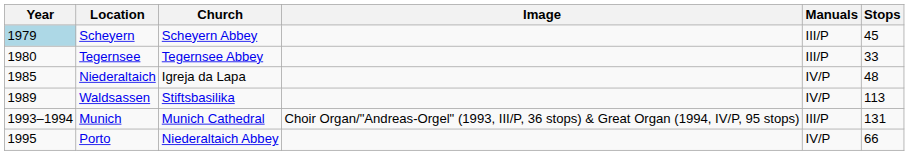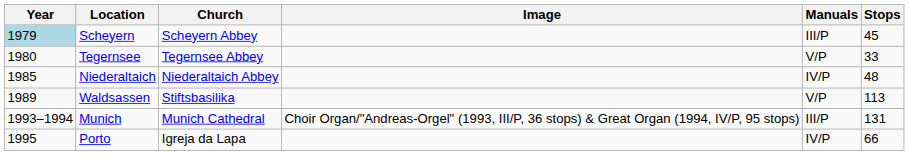 <table class="wikitable sortable">
 <tr>
 <th>Year</th>
 <th>Location</th>
 <th>Church</th>
 <th class=unsortable>Image</th>
 <th>Manuals</th>
 <th>Stops</th>
 </tr>
 <tr>
 <td style="background: lightblue;">1979</td>
 <td><a href='#'>Scheyern</a></td>
 <td><a href='#'>Scheyern Abbey</a></td>
 <td></td>
 <td>III/P</td>
 <td>45</td>
 </tr>
 <tr>
 <td>1980</td>
 <td><a href='#'>Tegernsee</a></td>
 <td><a href='#'>Tegernsee Abbey</a></td>
 <td></td>
-<td>III/P</td>
+<td>V/P</td>
 <td>33</td>
 </tr>
 <tr>
 <td>1985</td>
 <td><a href='#'>Niederaltaich</a></td>
-<td>Igreja da Lapa</td>
+<td><a href='#'>Niederaltaich Abbey</a></td>
 <td></td>
 <td>IV/P</td>
 <td>48</td>
 </tr>
 <tr>
 <td>1989</td>
 <td><a href='#'>Waldsassen</a></td>
 <td><a href='#'>Stiftsbasilika</a></td>
 <td></td>
-<td>IV/P</td>
+<td>V/P</td>
 <td>113</td>
 </tr>
 <tr>
 <td>1993–1994</td>
 <td><a href='#'>Munich</a></td>
 <td><a href='#'>Munich Cathedral</a></td>
 <td>Choir Organ/"Andreas-Orgel" (1993, III/P, 36 stops) & Great Organ (1994, IV/P, 95 stops)</td>
 <td>III/P</td>
 <td>131</td>
 </tr>
 <tr>
 <td>1995</td>
 <td><a href='#'>Porto</a></td>
-<td><a href='#'>Niederaltaich Abbey</a></td>
+<td>Igreja da Lapa</td>
 <td></td>
 <td>IV/P </td>
 <td>66</td>
 </tr>
 </table>
